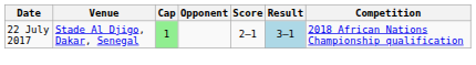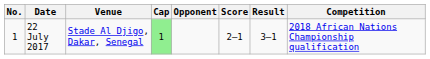 <table class="wikitable sortable">
 <tr>
+<th scope=col>No.</th>
 <th scope=col>Date</th>
 <th scope=col>Venue</th>
 <th scope=col>Cap</th>
 <th scope=col>Opponent</th>
 <th scope=col>Score</th>
 <th scope=col>Result</th>
 <th scope=col>Competition</th>
 </tr>
 <tr>
+<td align=center>1</td>
 <td>22 July 2017</td>
 <td><a href='#'>Stade Al Djigo</a>, <a href='#'>Dakar</a>, <a href='#'>Senegal</a></td>
 <td align=center style="background: lightgreen;">1</td>
 <td></td>
 <td align=center>2–1</td>
-<td align=center style="background: lightblue;">3–1</td>
+<td align=center>3–1</td>
 <td><a href='#'>2018 African Nations Championship qualification</a></td>
 </tr>
 </table>
